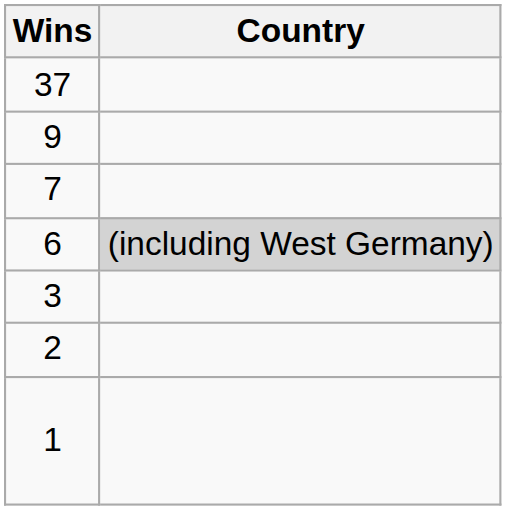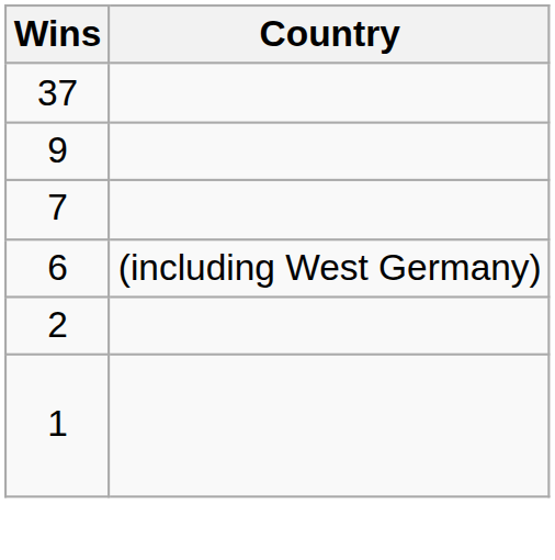 <table class="wikitable">
 <tr>
 <th>Wins</th>
 <th>Country</th>
 </tr>
 <tr>
 <td align="center">37</td>
 <td></td>
 </tr>
 <tr>
 <td align="center">9</td>
 <td></td>
 </tr>
 <tr>
 <td align="center">7</td>
 <td></td>
 </tr>
 <tr>
 <td align="center">6</td>
-<td style="background: lightgrey;"> (including West Germany)</td>
-</tr>
-<tr>
-<td align="center">3</td>
-<td></td>
+<td> (including West Germany)</td>
 </tr>
 <tr>
 <td align="center">2</td>
 <td><br></td>
 </tr>
 <tr>
 <td align="center">1</td>
 <td><br><br><br></td>
 </tr>
 </table>
